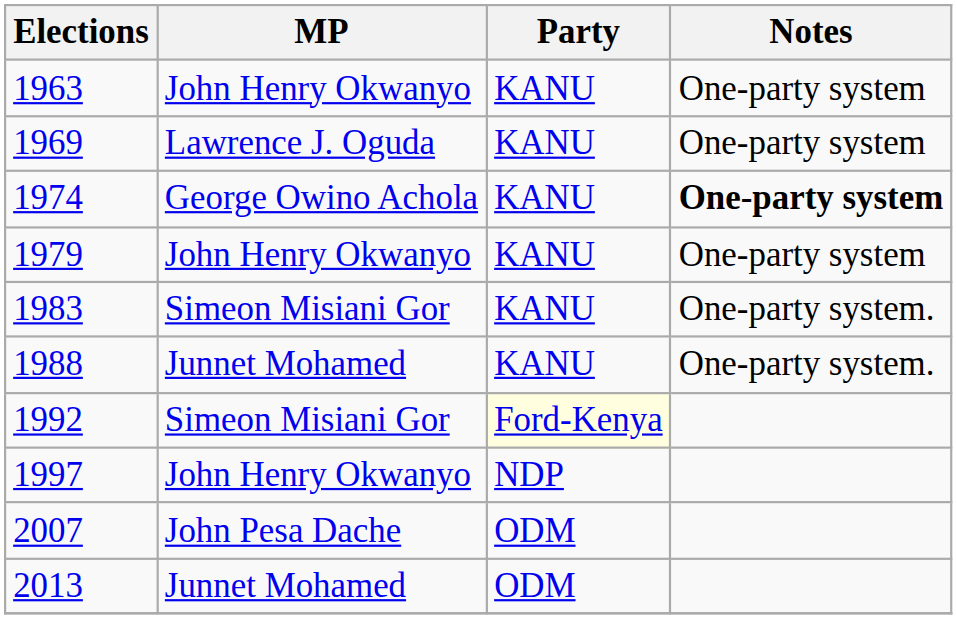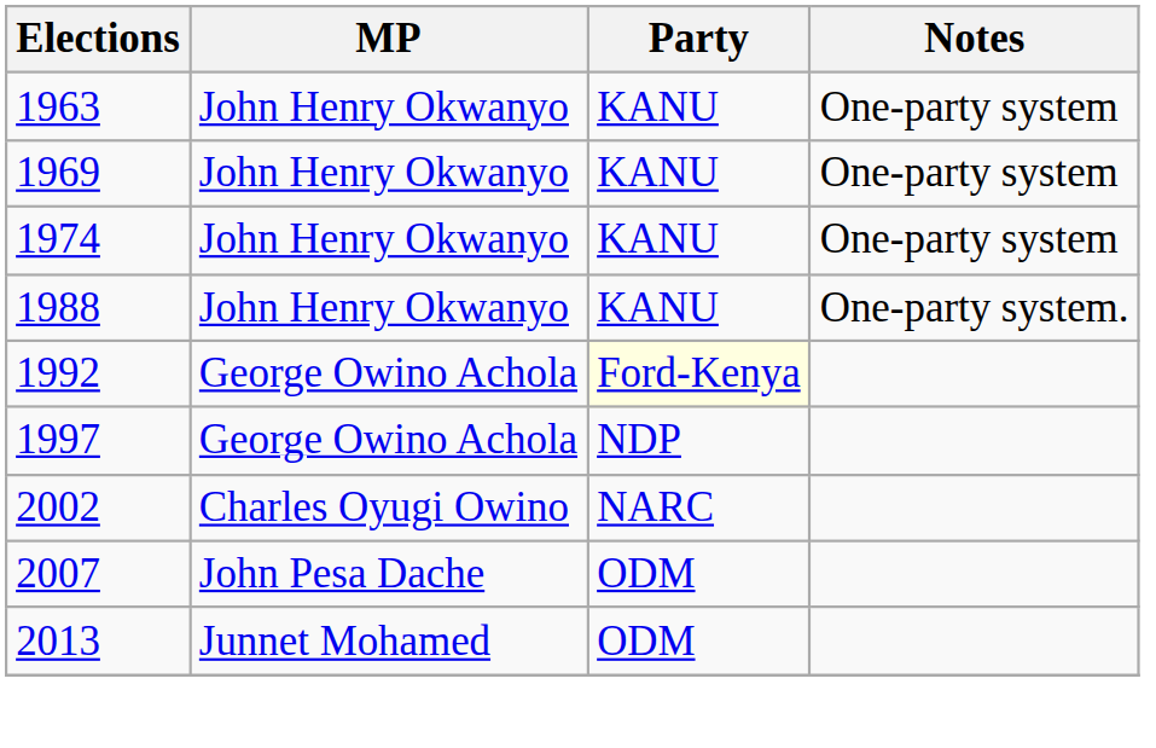 <table class="wikitable">
 <tr>
 <th>Elections</th>
 <th>MP </th>
 <th>Party</th>
 <th>Notes</th>
 </tr>
 <tr>
 <td><a href='#'>1963</a></td>
 <td><a href='#'>John Henry Okwanyo</a></td>
 <td><a href='#'>KANU</a></td>
 <td>One-party system</td>
 </tr>
 <tr>
 <td><a href='#'>1969</a></td>
-<td><a href='#'>Lawrence J. Oguda</a></td>
+<td><a href='#'>John Henry Okwanyo</a></td>
 <td><a href='#'>KANU</a></td>
 <td>One-party system</td>
 </tr>
 <tr>
 <td><a href='#'>1974</a></td>
-<td><a href='#'>George Owino Achola</a></td>
-<td><a href='#'>KANU</a></td>
-<td><strong>One-party system</strong></td>
-</tr>
-<tr>
-<td><a href='#'>1979</a></td>
 <td><a href='#'>John Henry Okwanyo</a></td>
 <td><a href='#'>KANU</a></td>
 <td>One-party system</td>
 </tr>
 <tr>
-<td><a href='#'>1983</a></td>
-<td><a href='#'>Simeon Misiani Gor</a></td>
-<td><a href='#'>KANU</a></td>
-<td>One-party system.</td>
-</tr>
-<tr>
 <td><a href='#'>1988</a></td>
-<td><a href='#'>Junnet Mohamed</a></td>
+<td><a href='#'>John Henry Okwanyo</a></td>
 <td><a href='#'>KANU</a></td>
 <td>One-party system.</td>
 </tr>
 <tr>
 <td><a href='#'>1992</a></td>
-<td><a href='#'>Simeon Misiani Gor</a></td>
+<td><a href='#'>George Owino Achola</a></td>
 <td style="background: lightyellow;"><a href='#'>Ford-Kenya</a></td>
 <td></td>
 </tr>
 <tr>
 <td><a href='#'>1997</a></td>
-<td><a href='#'>John Henry Okwanyo</a></td>
+<td><a href='#'>George Owino Achola</a></td>
 <td><a href='#'>NDP</a></td>
+<td></td>
+</tr>
+<tr>
+<td><a href='#'>2002</a></td>
+<td><a href='#'>Charles Oyugi Owino</a></td>
+<td><a href='#'>NARC</a></td>
 <td></td>
 </tr>
 <tr>
 <td><a href='#'>2007</a></td>
 <td><a href='#'>John Pesa Dache</a></td>
 <td><a href='#'>ODM</a></td>
 <td></td>
 </tr>
 <tr>
 <td><a href='#'>2013</a></td>
 <td><a href='#'>Junnet Mohamed</a></td>
 <td><a href='#'>ODM</a></td>
 <td></td>
 </tr>
 <tr>
 </tr>
 </table>
